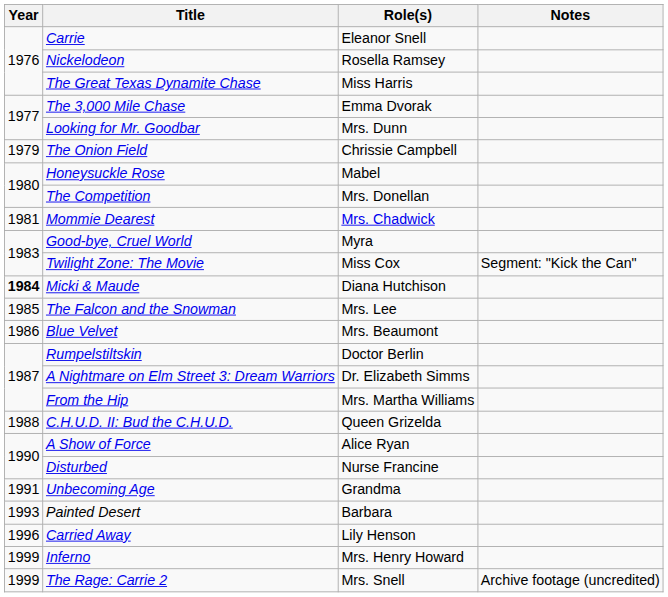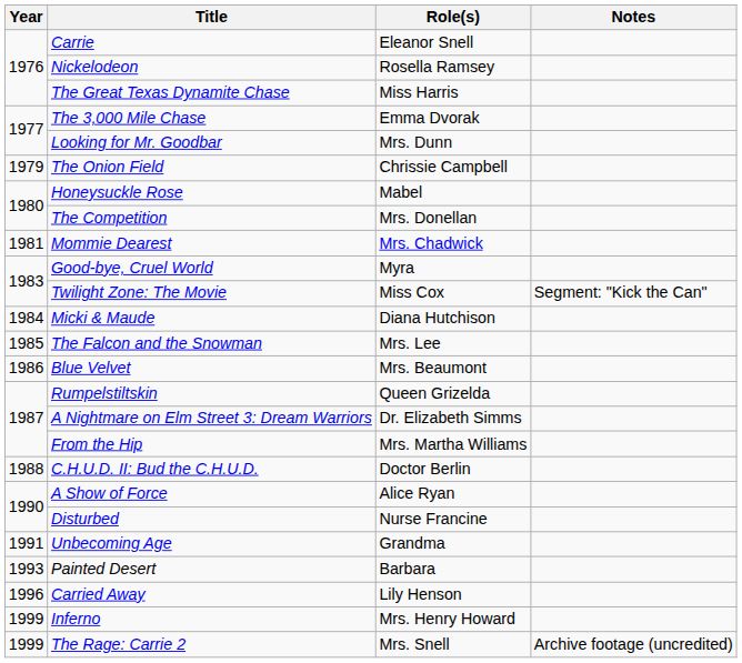 <table class="wikitable plainrowheaders sortable">
 <tr>
 <th scope="col">Year</th>
 <th scope="col">Title</th>
 <th scope="col">Role(s)</th>
 <th scope="col" class="unsortable">Notes</th>
 </tr>
 <tr>
 <td rowspan=3>1976</td>
 <td><em><a href='#'>Carrie</a></em></td>
 <td>Eleanor Snell</td>
 <td></td>
 </tr>
 <tr>
 <td><em><a href='#'>Nickelodeon</a></em></td>
 <td>Rosella Ramsey</td>
 <td></td>
 </tr>
 <tr>
 <td><em><a href='#'>The Great Texas Dynamite Chase</a></em></td>
 <td>Miss Harris</td>
 <td></td>
 </tr>
 <tr>
 <td rowspan=2>1977</td>
 <td><em><a href='#'>The 3,000 Mile Chase</a></em></td>
 <td>Emma Dvorak</td>
 <td></td>
 </tr>
 <tr>
 <td><em><a href='#'>Looking for Mr. Goodbar</a></em></td>
 <td>Mrs. Dunn</td>
 <td></td>
 </tr>
 <tr>
 <td>1979</td>
 <td><em><a href='#'>The Onion Field</a></em></td>
 <td>Chrissie Campbell</td>
 <td></td>
 </tr>
 <tr>
 <td rowspan=2>1980</td>
 <td><em><a href='#'>Honeysuckle Rose</a></em></td>
 <td>Mabel</td>
 <td></td>
 </tr>
 <tr>
 <td><em><a href='#'>The Competition</a></em></td>
 <td>Mrs. Donellan</td>
 <td></td>
 </tr>
 <tr>
 <td>1981</td>
 <td><em><a href='#'>Mommie Dearest</a></em></td>
 <td><a href='#'>Mrs. Chadwick</a></td>
 <td></td>
 </tr>
 <tr>
 <td rowspan=2>1983</td>
 <td><em><a href='#'>Good-bye, Cruel World</a></em></td>
 <td>Myra</td>
 <td></td>
 </tr>
 <tr>
 <td><em><a href='#'>Twilight Zone: The Movie</a></em></td>
 <td>Miss Cox</td>
 <td>Segment: "Kick the Can"</td>
 </tr>
 <tr>
-<td><strong>1984</strong></td>
+<td>1984</td>
 <td><em><a href='#'>Micki & Maude</a></em></td>
 <td>Diana Hutchison</td>
 <td></td>
 </tr>
 <tr>
 <td>1985</td>
 <td><em><a href='#'>The Falcon and the Snowman</a></em></td>
 <td>Mrs. Lee</td>
 <td></td>
 </tr>
 <tr>
 <td>1986</td>
 <td><em><a href='#'>Blue Velvet</a></em></td>
 <td>Mrs. Beaumont</td>
 <td></td>
 </tr>
 <tr>
 <td rowspan=3>1987</td>
 <td><em><a href='#'>Rumpelstiltskin</a></em></td>
-<td>Doctor Berlin</td>
+<td>Queen Grizelda</td>
 <td></td>
 </tr>
 <tr>
 <td><em><a href='#'>A Nightmare on Elm Street 3: Dream Warriors</a></em></td>
 <td>Dr. Elizabeth Simms</td>
 <td></td>
 </tr>
 <tr>
 <td><em><a href='#'>From the Hip</a></em></td>
 <td>Mrs. Martha Williams</td>
 <td></td>
 </tr>
 <tr>
 <td>1988</td>
 <td><em><a href='#'>C.H.U.D. II: Bud the C.H.U.D.</a></em></td>
-<td>Queen Grizelda</td>
+<td>Doctor Berlin</td>
 <td></td>
 </tr>
 <tr>
 <td rowspan=2>1990</td>
 <td><em><a href='#'>A Show of Force</a></em></td>
 <td>Alice Ryan</td>
 <td></td>
 </tr>
 <tr>
 <td><em><a href='#'>Disturbed</a></em></td>
 <td>Nurse Francine</td>
 <td></td>
 </tr>
 <tr>
 <td>1991</td>
 <td><em><a href='#'>Unbecoming Age</a></em></td>
 <td>Grandma</td>
 <td></td>
 </tr>
 <tr>
 <td>1993</td>
 <td><em>Painted Desert</em></td>
 <td>Barbara</td>
 <td></td>
 </tr>
 <tr>
 <td>1996</td>
 <td><em><a href='#'>Carried Away</a></em></td>
 <td>Lily Henson</td>
 <td></td>
 </tr>
 <tr>
 <td>1999</td>
 <td><em><a href='#'>Inferno</a></em></td>
 <td>Mrs. Henry Howard</td>
 <td></td>
 </tr>
 <tr>
 <td>1999</td>
 <td><em><a href='#'>The Rage: Carrie 2</a></em></td>
 <td>Mrs. Snell</td>
 <td>Archive footage (uncredited)</td>
 </tr>
 </table>
